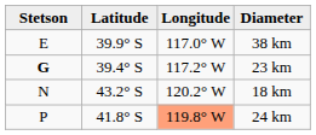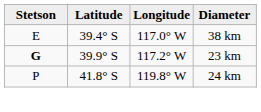 <table class="wikitable">
 <tr>
 <th width="25%" style="background:#eeeeee;">Stetson</th>
 <th width="25%" style="background:#eeeeee;">Latitude</th>
 <th width="25%" style="background:#eeeeee;">Longitude</th>
 <th width="25%" style="background:#eeeeee;">Diameter</th>
 </tr>
 <tr>
 <td align="center">E</td>
-<td align="center">39.9° S</td>
+<td align="center">39.4° S</td>
 <td align="center">117.0° W</td>
 <td align="center">38 km</td>
 </tr>
 <tr>
 <td align="center"><strong>G</strong></td>
-<td align="center">39.4° S</td>
+<td align="center">39.9° S</td>
 <td align="center">117.2° W</td>
 <td align="center">23 km</td>
 </tr>
 <tr>
-<td align="center">N</td>
-<td align="center">43.2° S</td>
-<td align="center">120.2° W</td>
-<td align="center">18 km</td>
-</tr>
-<tr>
 <td align="center">P</td>
 <td align="center">41.8° S</td>
-<td align="center" style="background: lightsalmon;">119.8° W</td>
+<td align="center">119.8° W</td>
 <td align="center">24 km</td>
 </tr>
 </table>
